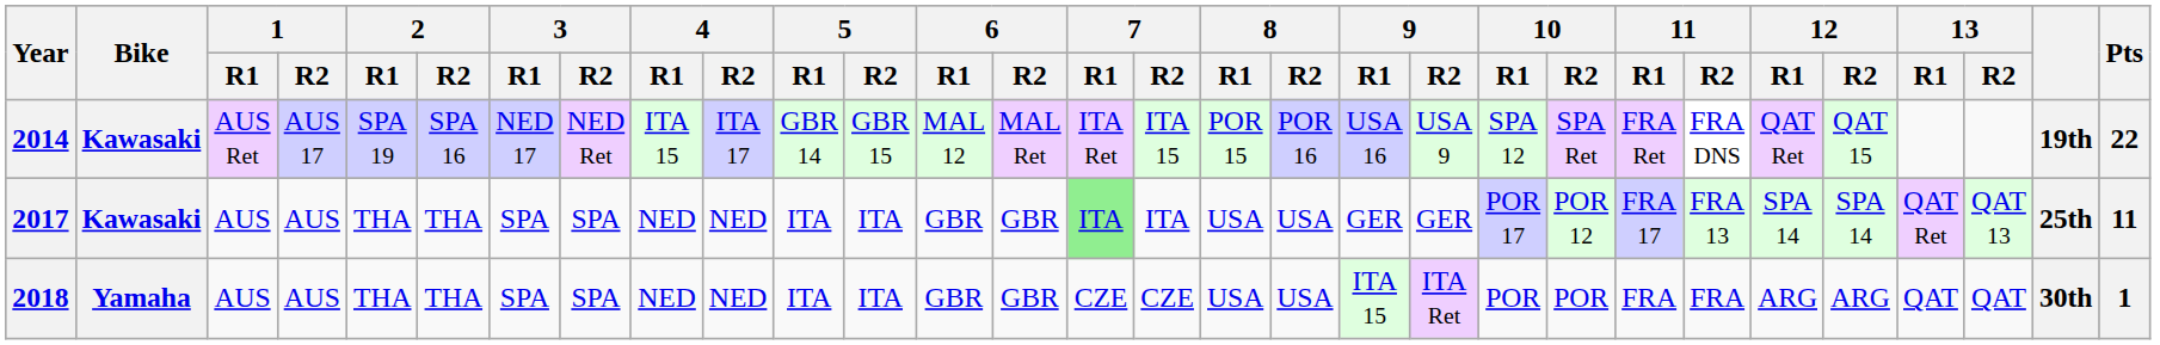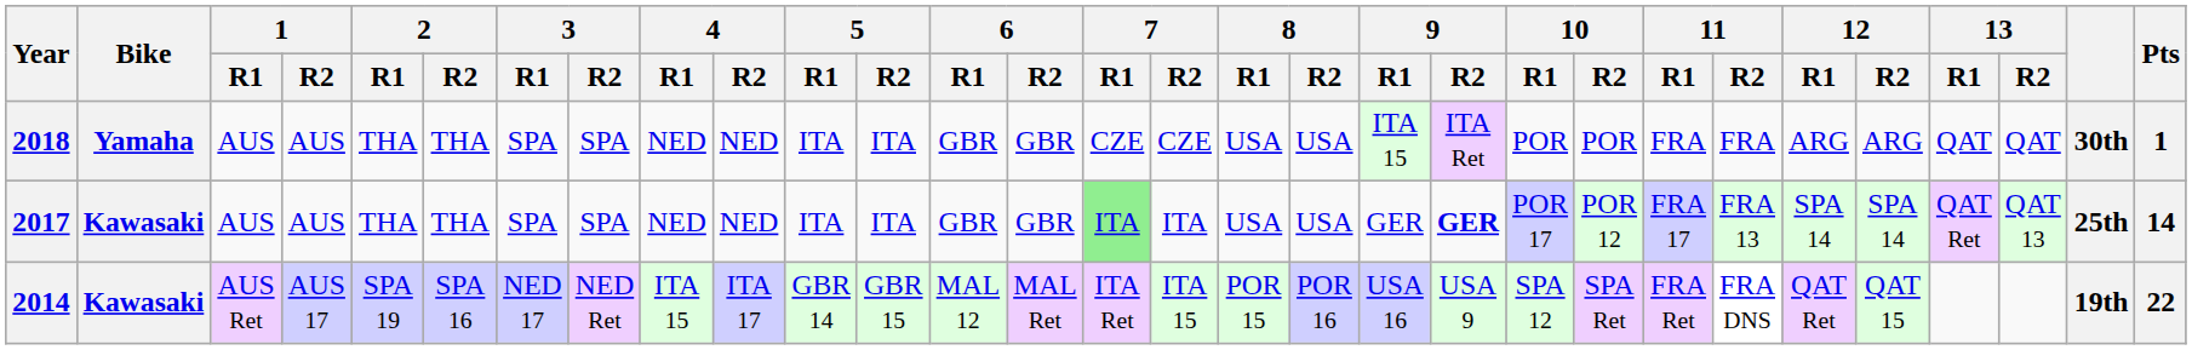 <table class="wikitable" style="text-align:center; font-size:90%">
 <tr>
 <th valign="middle" rowspan=2>Year</th>
 <th valign="middle" rowspan=2>Bike</th>
 <th colspan=2>1</th>
 <th colspan=2>2</th>
 <th colspan=2>3</th>
 <th colspan=2>4</th>
 <th colspan=2>5</th>
 <th colspan=2>6</th>
 <th colspan=2>7</th>
 <th colspan=2>8</th>
 <th colspan=2>9</th>
 <th colspan=2>10</th>
 <th colspan=2>11</th>
 <th colspan=2>12</th>
 <th colspan=2>13</th>
 <th rowspan=2></th>
 <th rowspan=2>Pts</th>
 </tr>
 <tr>
 <th>R1</th>
 <th>R2</th>
 <th>R1</th>
 <th>R2</th>
 <th>R1</th>
 <th>R2</th>
 <th>R1</th>
 <th>R2</th>
 <th>R1</th>
 <th>R2</th>
 <th>R1</th>
 <th>R2</th>
 <th>R1</th>
 <th>R2</th>
 <th>R1</th>
 <th>R2</th>
 <th>R1</th>
 <th>R2</th>
 <th>R1</th>
 <th>R2</th>
 <th>R1</th>
 <th>R2</th>
 <th>R1</th>
 <th>R2</th>
 <th>R1</th>
 <th>R2</th>
 </tr>
 <tr>
+<th><a href='#'>2018</a></th>
+<th><a href='#'>Yamaha</a></th>
+<td><a href='#'>AUS</a></td>
+<td><a href='#'>AUS</a></td>
+<td><a href='#'>THA</a></td>
+<td><a href='#'>THA</a></td>
+<td><a href='#'>SPA</a></td>
+<td><a href='#'>SPA</a></td>
+<td><a href='#'>NED</a></td>
+<td><a href='#'>NED</a></td>
+<td><a href='#'>ITA</a></td>
+<td><a href='#'>ITA</a></td>
+<td><a href='#'>GBR</a></td>
+<td><a href='#'>GBR</a></td>
+<td><a href='#'>CZE</a></td>
+<td><a href='#'>CZE</a></td>
+<td><a href='#'>USA</a></td>
+<td><a href='#'>USA</a></td>
+<td style="background:#dfffdf;"><a href='#'>ITA</a><br><small>15</small></td>
+<td style="background:#efcfff;"><a href='#'>ITA</a><br><small>Ret</small></td>
+<td><a href='#'>POR</a></td>
+<td><a href='#'>POR</a></td>
+<td><a href='#'>FRA</a></td>
+<td><a href='#'>FRA</a></td>
+<td><a href='#'>ARG</a></td>
+<td><a href='#'>ARG</a></td>
+<td><a href='#'>QAT</a></td>
+<td><a href='#'>QAT</a></td>
+<th>30th</th>
+<th>1</th>
+</tr>
+<tr>
+<th><a href='#'>2017</a></th>
+<th><a href='#'>Kawasaki</a></th>
+<td><a href='#'>AUS</a></td>
+<td><a href='#'>AUS</a></td>
+<td><a href='#'>THA</a></td>
+<td><a href='#'>THA</a></td>
+<td><a href='#'>SPA</a></td>
+<td><a href='#'>SPA</a></td>
+<td><a href='#'>NED</a></td>
+<td><a href='#'>NED</a></td>
+<td><a href='#'>ITA</a></td>
+<td><a href='#'>ITA</a></td>
+<td><a href='#'>GBR</a></td>
+<td><a href='#'>GBR</a></td>
+<td style="background: lightgreen;"><a href='#'>ITA</a></td>
+<td><a href='#'>ITA</a></td>
+<td><a href='#'>USA</a></td>
+<td><a href='#'>USA</a></td>
+<td><a href='#'>GER</a></td>
+<td><strong><a href='#'>GER</a></strong></td>
+<td style="background:#cfcfff;"><a href='#'>POR</a><br><small>17</small></td>
+<td style="background:#dfffdf;"><a href='#'>POR</a><br><small>12</small></td>
+<td style="background:#cfcfff;"><a href='#'>FRA</a><br><small>17</small></td>
+<td style="background:#dfffdf;"><a href='#'>FRA</a><br><small>13</small></td>
+<td style="background:#dfffdf;"><a href='#'>SPA</a><br><small>14</small></td>
+<td style="background:#dfffdf;"><a href='#'>SPA</a><br><small>14</small></td>
+<td style="background:#efcfff;"><a href='#'>QAT</a><br><small>Ret</small></td>
+<td style="background:#dfffdf;"><a href='#'>QAT</a><br><small>13</small></td>
+<th>25th</th>
+<th>14</th>
+</tr>
+<tr>
 <th><a href='#'>2014</a></th>
 <th><a href='#'>Kawasaki</a></th>
 <td style="background:#efcfff;"><a href='#'>AUS</a><br><small>Ret</small></td>
 <td style="background:#cfcfff;"><a href='#'>AUS</a><br><small>17</small></td>
 <td style="background:#cfcfff;"><a href='#'>SPA</a><br><small>19</small></td>
 <td style="background:#cfcfff;"><a href='#'>SPA</a><br><small>16</small></td>
 <td style="background:#cfcfff;"><a href='#'>NED</a><br><small>17</small></td>
 <td style="background:#efcfff;"><a href='#'>NED</a><br><small>Ret</small></td>
 <td style="background:#dfffdf;"><a href='#'>ITA</a><br><small>15</small></td>
 <td style="background:#cfcfff;"><a href='#'>ITA</a><br><small>17</small></td>
 <td style="background:#dfffdf;"><a href='#'>GBR</a><br><small>14</small></td>
 <td style="background:#dfffdf;"><a href='#'>GBR</a><br><small>15</small></td>
 <td style="background:#dfffdf;"><a href='#'>MAL</a><br><small>12</small></td>
 <td style="background:#efcfff;"><a href='#'>MAL</a><br><small>Ret</small></td>
 <td style="background:#efcfff;"><a href='#'>ITA</a><br><small>Ret</small></td>
 <td style="background:#dfffdf;"><a href='#'>ITA</a><br><small>15</small></td>
 <td style="background:#dfffdf;"><a href='#'>POR</a><br><small>15</small></td>
 <td style="background:#cfcfff;"><a href='#'>POR</a><br><small>16</small></td>
 <td style="background:#cfcfff;"><a href='#'>USA</a><br><small>16</small></td>
 <td style="background:#dfffdf;"><a href='#'>USA</a><br><small>9</small></td>
 <td style="background:#dfffdf;"><a href='#'>SPA</a><br><small>12</small></td>
 <td style="background:#efcfff;"><a href='#'>SPA</a><br><small>Ret</small></td>
 <td style="background:#efcfff;"><a href='#'>FRA</a><br><small>Ret</small></td>
 <td style="background:#ffffff;"><a href='#'>FRA</a><br><small>DNS</small></td>
 <td style="background:#efcfff;"><a href='#'>QAT</a><br><small>Ret</small></td>
 <td style="background:#dfffdf;"><a href='#'>QAT</a><br><small>15</small></td>
 <td></td>
 <td></td>
 <th>19th</th>
 <th>22</th>
 </tr>
-<tr>
-<th><a href='#'>2017</a></th>
-<th><a href='#'>Kawasaki</a></th>
-<td><a href='#'>AUS</a></td>
-<td><a href='#'>AUS</a></td>
-<td><a href='#'>THA</a></td>
-<td><a href='#'>THA</a></td>
-<td><a href='#'>SPA</a></td>
-<td><a href='#'>SPA</a></td>
-<td><a href='#'>NED</a></td>
-<td><a href='#'>NED</a></td>
-<td><a href='#'>ITA</a></td>
-<td><a href='#'>ITA</a></td>
-<td><a href='#'>GBR</a></td>
-<td><a href='#'>GBR</a></td>
-<td style="background: lightgreen;"><a href='#'>ITA</a></td>
-<td><a href='#'>ITA</a></td>
-<td><a href='#'>USA</a></td>
-<td><a href='#'>USA</a></td>
-<td><a href='#'>GER</a></td>
-<td><a href='#'>GER</a></td>
-<td style="background:#cfcfff;"><a href='#'>POR</a><br><small>17</small></td>
-<td style="background:#dfffdf;"><a href='#'>POR</a><br><small>12</small></td>
-<td style="background:#cfcfff;"><a href='#'>FRA</a><br><small>17</small></td>
-<td style="background:#dfffdf;"><a href='#'>FRA</a><br><small>13</small></td>
-<td style="background:#dfffdf;"><a href='#'>SPA</a><br><small>14</small></td>
-<td style="background:#dfffdf;"><a href='#'>SPA</a><br><small>14</small></td>
-<td style="background:#efcfff;"><a href='#'>QAT</a><br><small>Ret</small></td>
-<td style="background:#dfffdf;"><a href='#'>QAT</a><br><small>13</small></td>
-<th>25th</th>
-<th>11</th>
-</tr>
-<tr>
-<th><a href='#'>2018</a></th>
-<th><a href='#'>Yamaha</a></th>
-<td><a href='#'>AUS</a></td>
-<td><a href='#'>AUS</a></td>
-<td><a href='#'>THA</a></td>
-<td><a href='#'>THA</a></td>
-<td><a href='#'>SPA</a></td>
-<td><a href='#'>SPA</a></td>
-<td><a href='#'>NED</a></td>
-<td><a href='#'>NED</a></td>
-<td><a href='#'>ITA</a></td>
-<td><a href='#'>ITA</a></td>
-<td><a href='#'>GBR</a></td>
-<td><a href='#'>GBR</a></td>
-<td><a href='#'>CZE</a></td>
-<td><a href='#'>CZE</a></td>
-<td><a href='#'>USA</a></td>
-<td><a href='#'>USA</a></td>
-<td style="background:#dfffdf;"><a href='#'>ITA</a><br><small>15</small></td>
-<td style="background:#efcfff;"><a href='#'>ITA</a><br><small>Ret</small></td>
-<td><a href='#'>POR</a></td>
-<td><a href='#'>POR</a></td>
-<td><a href='#'>FRA</a></td>
-<td><a href='#'>FRA</a></td>
-<td><a href='#'>ARG</a></td>
-<td><a href='#'>ARG</a></td>
-<td><a href='#'>QAT</a></td>
-<td><a href='#'>QAT</a></td>
-<th>30th</th>
-<th>1</th>
-</tr>
 </table>
